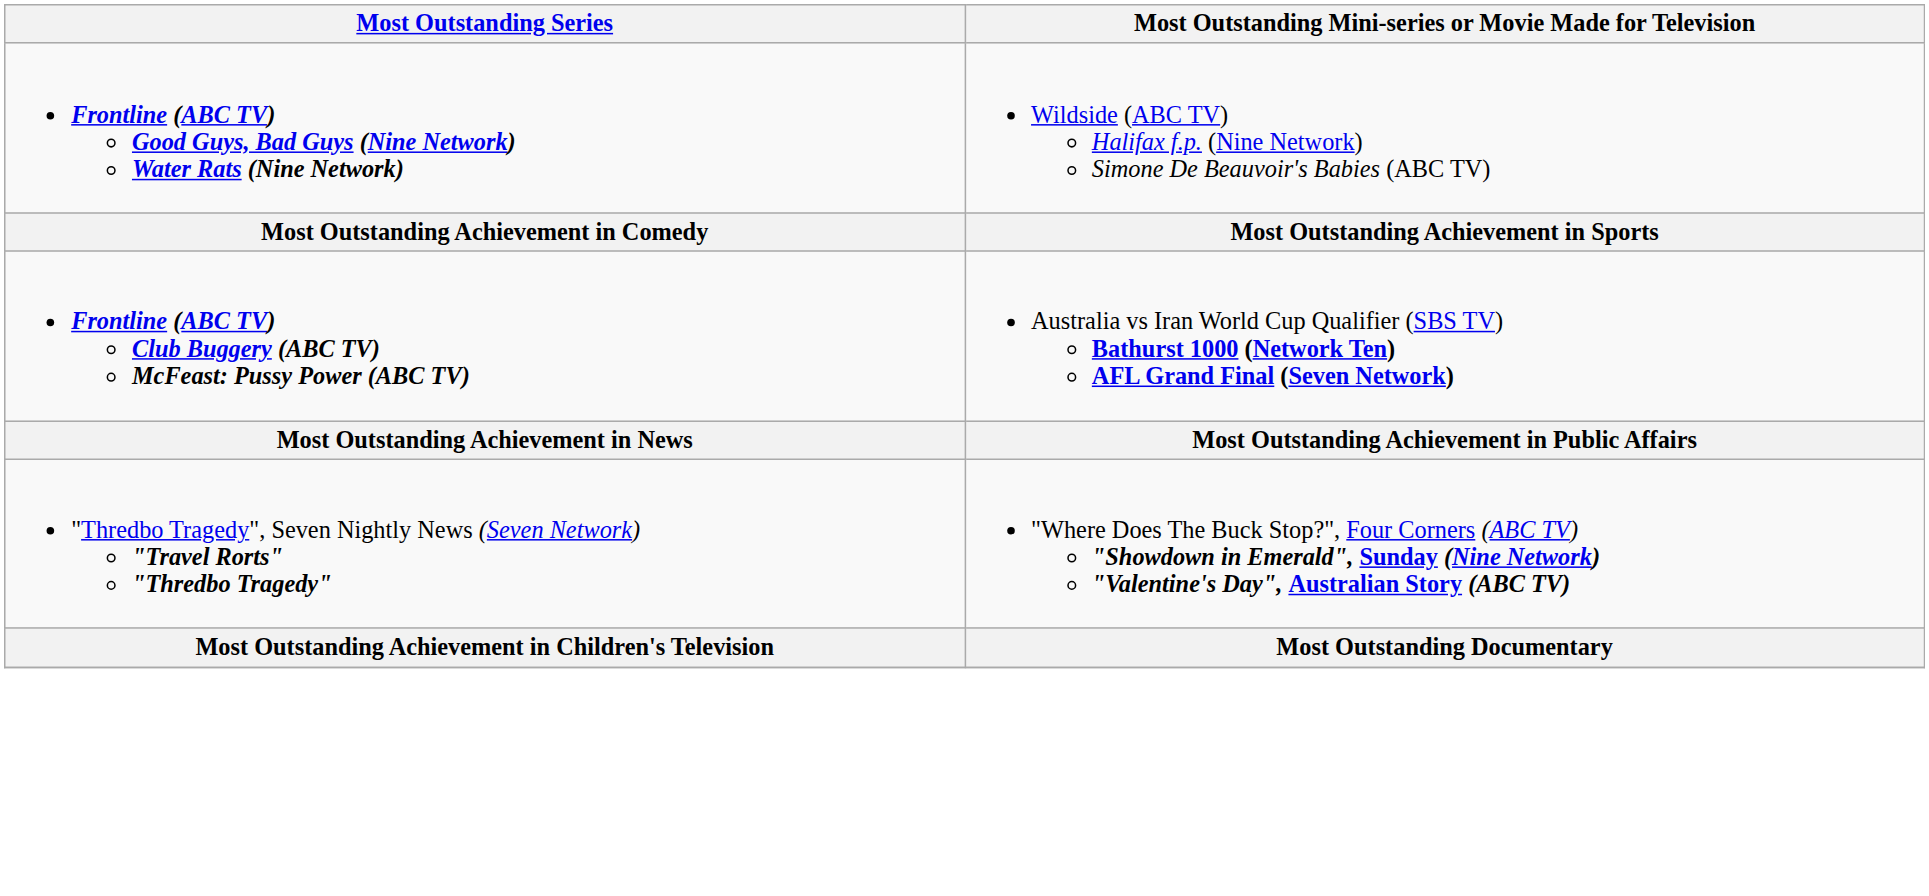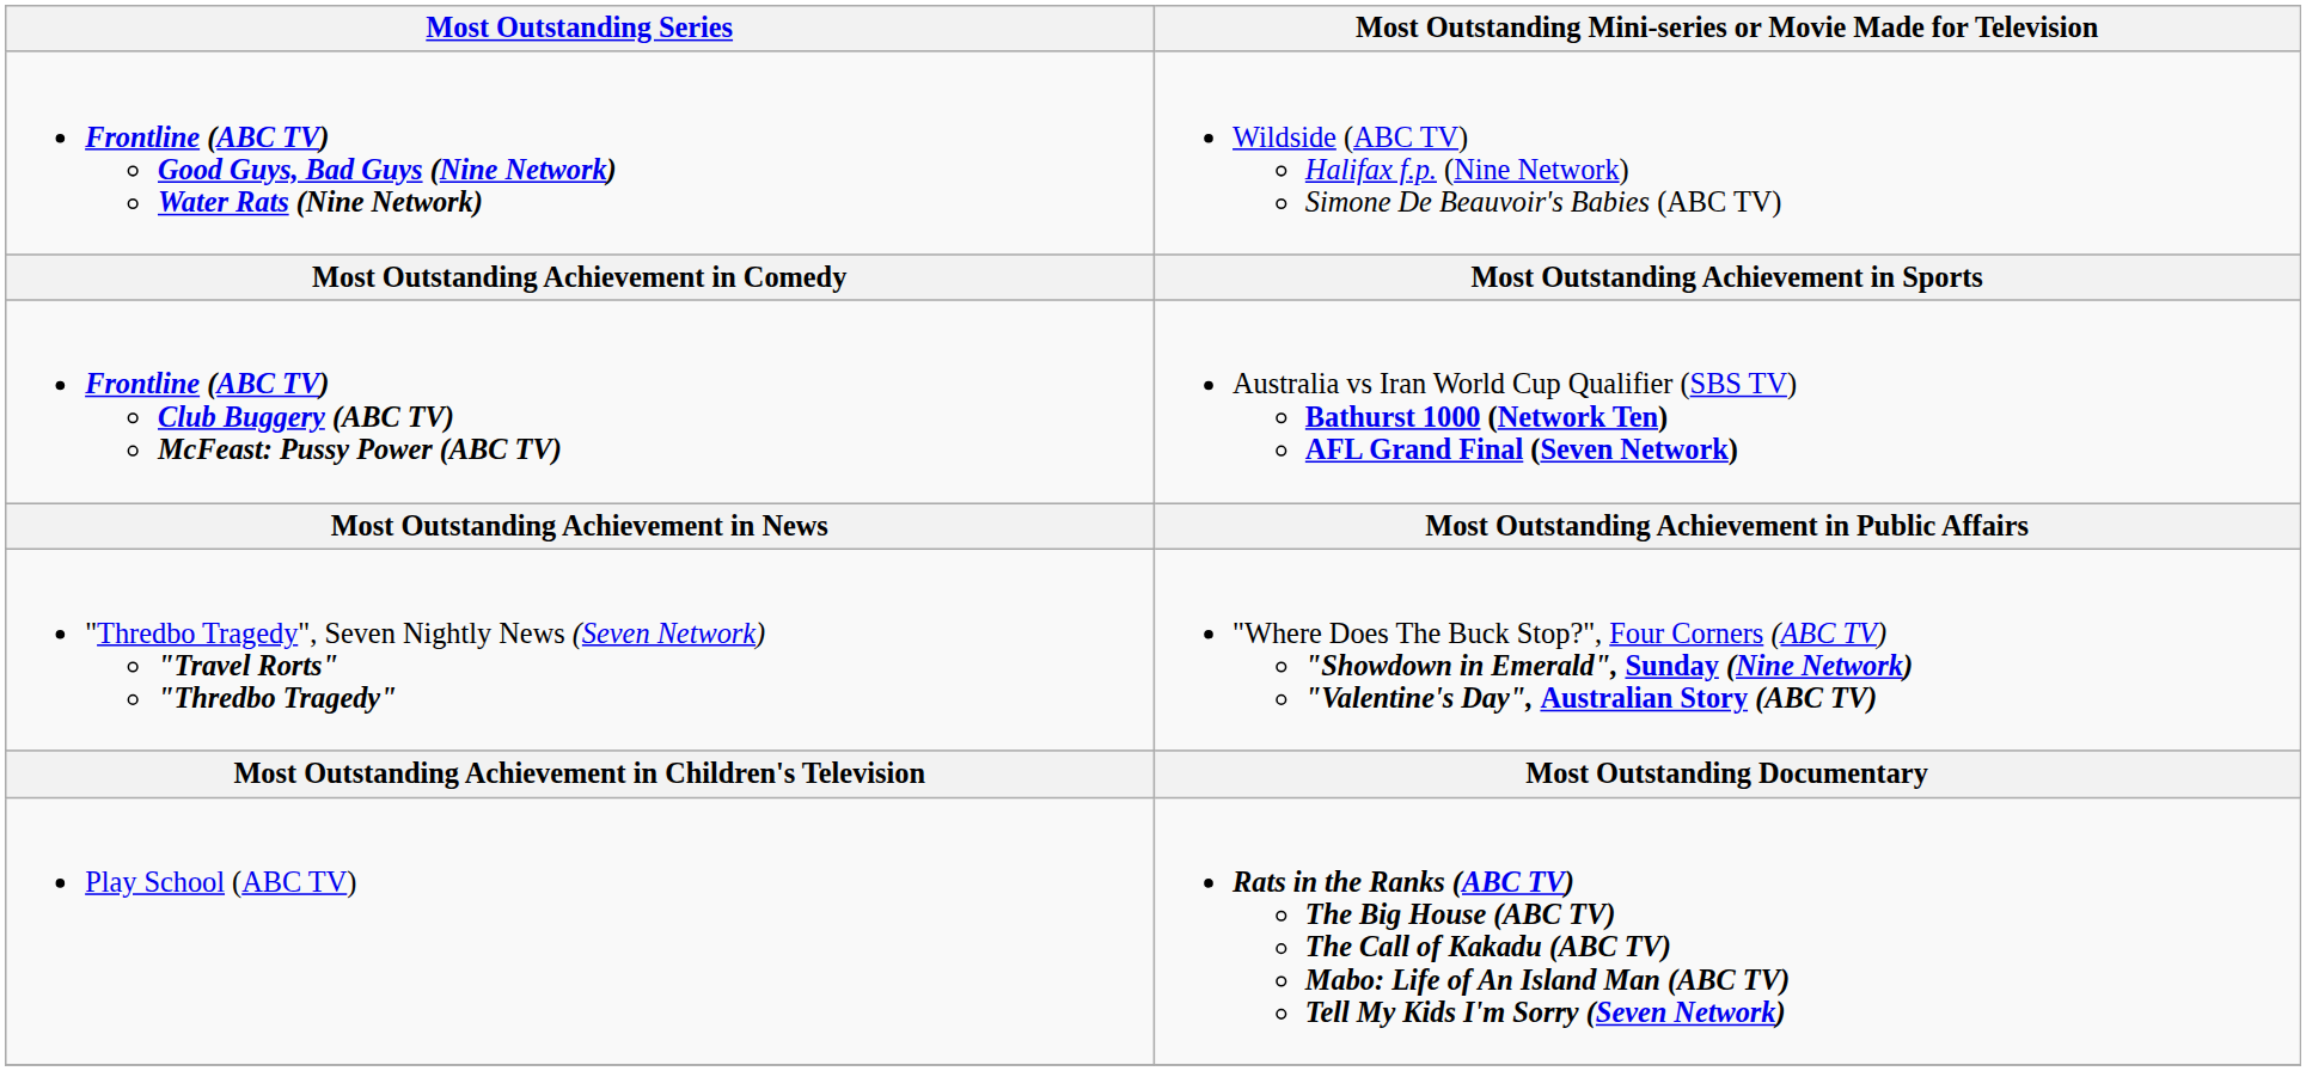 <table class=wikitable width="100%">
 <tr>
 <th width="50%"><a href='#'>Most Outstanding Series</a></th>
 <th width="50%">Most Outstanding Mini-series or Movie Made for Television</th>
 </tr>
 <tr>
 <td valign="top"><br><ul><li><strong><em><a href='#'>Frontline</a><em> (<a href='#'>ABC TV</a>)<strong><ul><li></em><a href='#'>Good Guys, Bad Guys</a><em> (<a href='#'>Nine Network</a>)</li><li></em><a href='#'>Water Rats</a><em> (Nine Network)</li></ul></li></ul></td>
 <td valign="top"><br><ul><li></em></strong><a href='#'>Wildside</a></em> (<a href='#'>ABC TV</a>)</strong><ul><li><em><a href='#'>Halifax f.p.</a></em> (<a href='#'>Nine Network</a>)</li><li><em>Simone De Beauvoir's Babies</em> (ABC TV)</li></ul></li></ul></td>
 </tr>
 <tr>
 <th width="50%">Most Outstanding Achievement in Comedy</th>
 <th width="50%">Most Outstanding Achievement in Sports</th>
 </tr>
 <tr>
 <td valign="top"><br><ul><li><strong><em><a href='#'>Frontline</a><em> (<a href='#'>ABC TV</a>)<strong><ul><li></em><a href='#'>Club Buggery</a><em> (ABC TV)</li><li></em>McFeast: Pussy Power<em> (ABC TV)</li></ul></li></ul></td>
 <td valign="top"><br><ul><li></strong>Australia vs Iran World Cup Qualifier (<a href='#'>SBS TV</a>)<strong><ul><li><a href='#'>Bathurst 1000</a> (<a href='#'>Network Ten</a>)</li><li><a href='#'>AFL Grand Final</a> (<a href='#'>Seven Network</a>)</li></ul></li></ul></td>
 </tr>
 <tr>
 <th width="50%">Most Outstanding Achievement in News</th>
 <th width="50%">Most Outstanding Achievement in Public Affairs</th>
 </tr>
 <tr>
 <td valign="top"><br><ul><li></strong>"<a href='#'>Thredbo Tragedy</a>", </em>Seven Nightly News<em> (<a href='#'>Seven Network</a>)<strong><ul><li>"Travel Rorts"</li><li>"Thredbo Tragedy"</li></ul></li></ul></td>
 <td valign="top"><br><ul><li></strong>"Where Does The Buck Stop?", </em><a href='#'>Four Corners</a><em> (<a href='#'>ABC TV</a>)<strong><ul><li>"Showdown in Emerald", </em><a href='#'>Sunday</a><em> (<a href='#'>Nine Network</a>)</li><li>"Valentine's Day", </em><a href='#'>Australian Story</a><em> (ABC TV)</li></ul></li></ul></td>
 </tr>
 <tr>
 <th width="50%">Most Outstanding Achievement in Children's Television</th>
 <th width="50%">Most Outstanding Documentary</th>
 </tr>
 <tr>
+<td valign="top"><br><ul><li></em></strong><a href='#'>Play School</a></em> (<a href='#'>ABC TV</a>)</strong></li></ul></td>
+<td valign="top"><br><ul><li><strong><em>Rats in the Ranks<em> (<a href='#'>ABC TV</a>)<strong><ul><li></em>The Big House<em> (ABC TV)</li><li></em>The Call of Kakadu<em> (ABC TV)</li><li></em>Mabo: Life of An Island Man<em> (ABC TV)</li><li></em>Tell My Kids I'm Sorry<em> (<a href='#'>Seven Network</a>)</li></ul></li></ul></td>
+</tr>
+<tr>
 </tr>
 </table>
